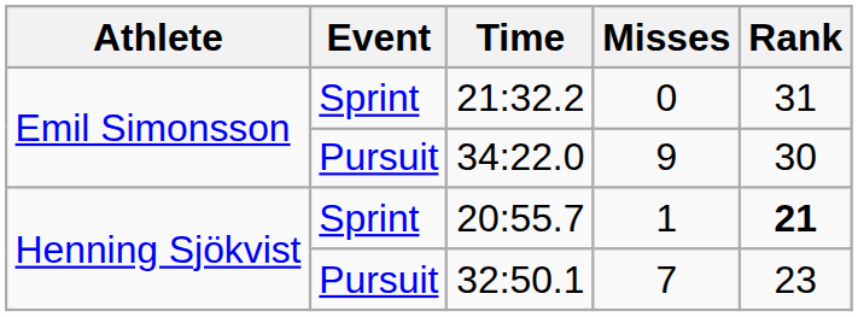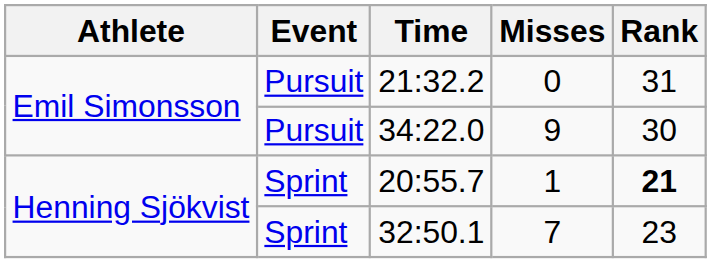 <table class="wikitable" style="font-size:90%">
 <tr>
 <th>Athlete</th>
 <th>Event</th>
 <th>Time</th>
 <th>Misses</th>
 <th>Rank</th>
 </tr>
 <tr align=center>
 <td align=left rowspan=2><a href='#'>Emil Simonsson</a></td>
-<td align=left><a href='#'>Sprint</a></td>
+<td align=left><a href='#'>Pursuit</a></td>
 <td>21:32.2</td>
 <td>0</td>
 <td>31</td>
 </tr>
 <tr align=center>
 <td align=left><a href='#'>Pursuit</a></td>
 <td>34:22.0</td>
 <td>9</td>
 <td>30</td>
 </tr>
 <tr align=center>
 <td align=left rowspan=2><a href='#'>Henning Sjökvist</a></td>
 <td align=left><a href='#'>Sprint</a></td>
 <td>20:55.7</td>
 <td>1</td>
 <td><strong>21</strong></td>
 </tr>
 <tr align=center>
-<td align=left><a href='#'>Pursuit</a></td>
+<td align=left><a href='#'>Sprint</a></td>
 <td>32:50.1</td>
 <td>7</td>
 <td>23</td>
 </tr>
 </table>
